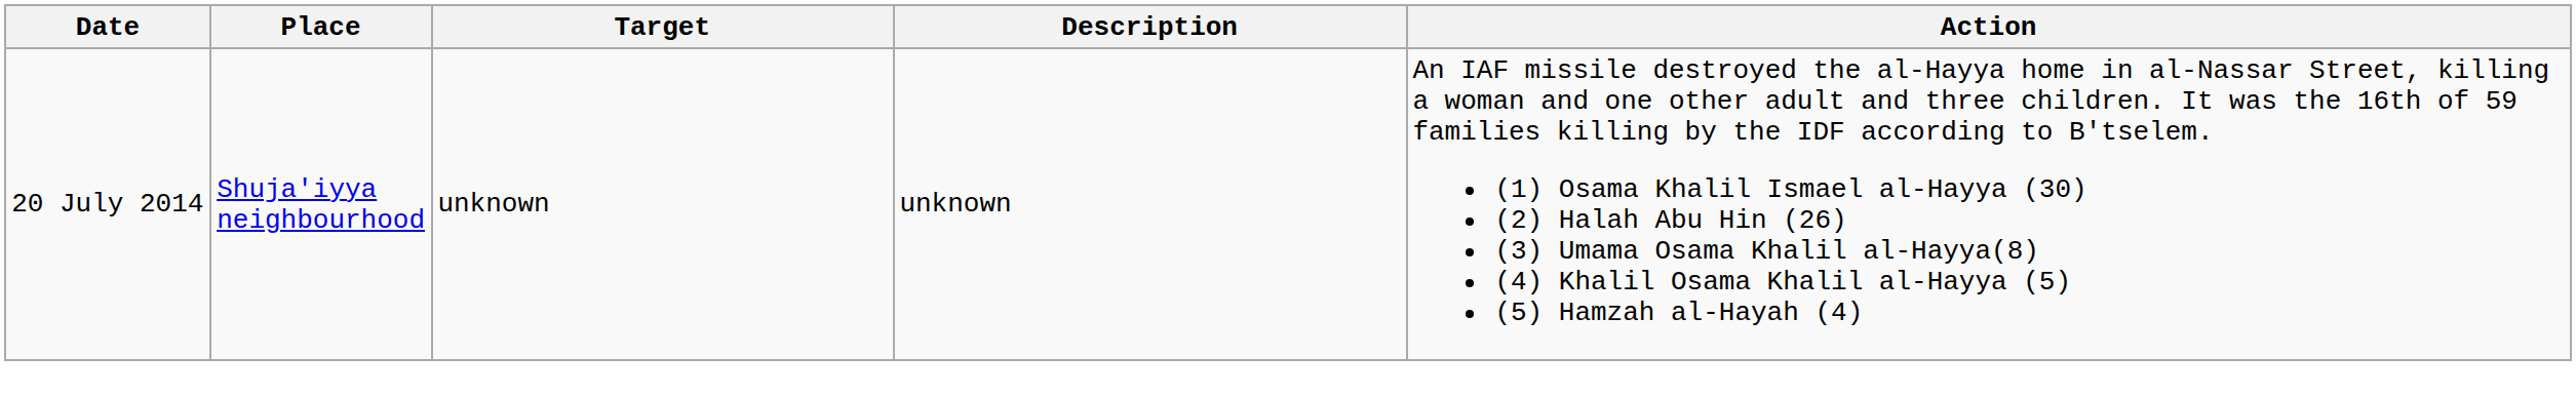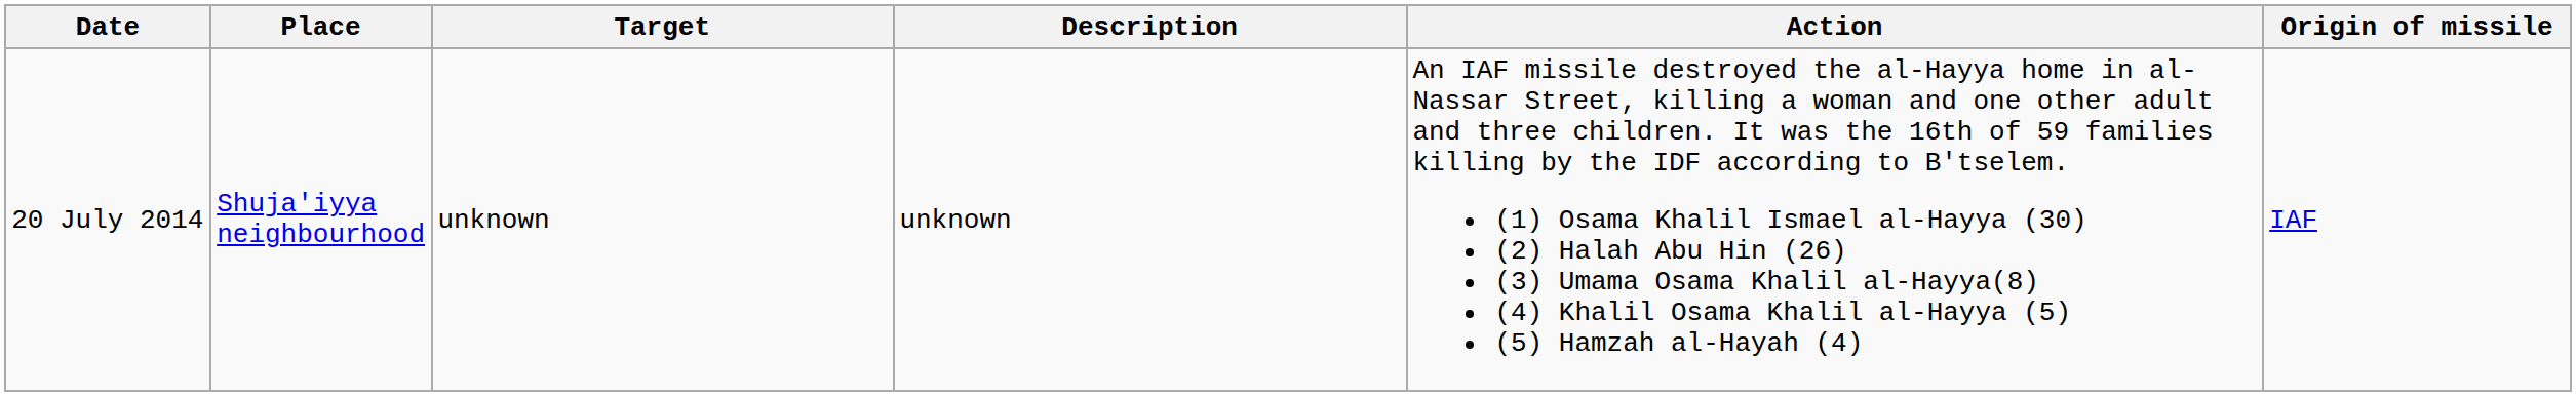 <table class="wikitable sortable">
 <tr>
 <th style="width:8%;">Date</th>
 <th style="width:8%;">Place</th>
 <th style="width:18%;">Target</th>
 <th style="width:20%;">Description</th>
 <th>Action</th>
+<th style="width:12%;">Origin of missile</th>
 </tr>
 <tr>
 <td>20 July 2014</td>
 <td><a href='#'>Shuja'iyya neighbourhood</a></td>
 <td>unknown</td>
 <td>unknown</td>
 <td>An IAF missile destroyed the al-Hayya home in al-Nassar Street, killing a woman and one other adult and three children. It was the 16th of 59 families killing by the IDF according to B'tselem.<br><ul><li>(1) Osama Khalil Ismael al-Hayya  (30)</li><li>(2) Halah Abu Hin (26)</li><li>(3) Umama Osama Khalil al-Hayya(8)</li><li>(4) Khalil Osama Khalil al-Hayya (5)</li><li>(5) Hamzah al-Hayah (4)</li></ul></td>
+<td><a href='#'>IAF</a></td>
 </tr>
 </table>
